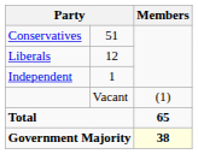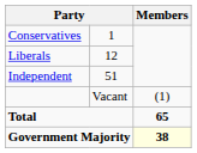 <table class="wikitable">
 <tr>
 <th colspan="2">Party</th>
 <th>Members</th>
 </tr>
 <tr>
 <td><a href='#'>Conservatives</a></td>
-<td align=center>51</td>
+<td align=center>1</td>
 </tr>
 <tr>
 <td><a href='#'>Liberals</a></td>
 <td align=center>12</td>
 </tr>
 <tr>
 <td><a href='#'>Independent</a></td>
-<td align=center>1</td>
+<td align=center>51</td>
 </tr>
 <tr>
 <td></td>
 <td>Vacant</td>
 <td align=center>(1)</td>
 </tr>
 <tr>
 <td colspan="2" style="text-align:left;"><strong>Total</strong></td>
 <td align=center><strong>65</strong></td>
 </tr>
 <tr>
 <td colspan="2" style="text-align:left;"><strong>Government Majority</strong></td>
 <td align=center style="background: lightyellow;"><strong>38</strong></td>
 </tr>
 </table>
